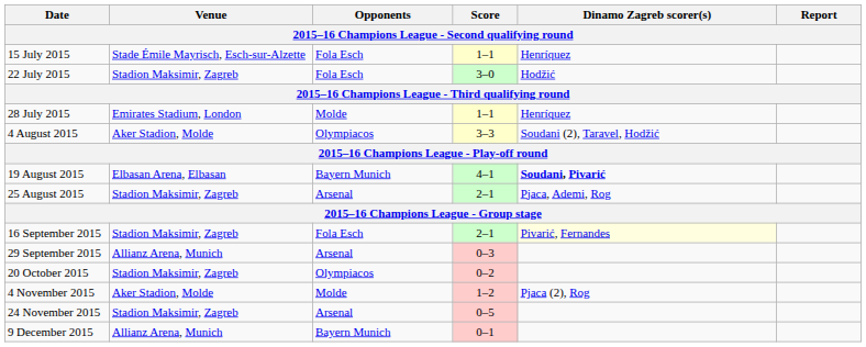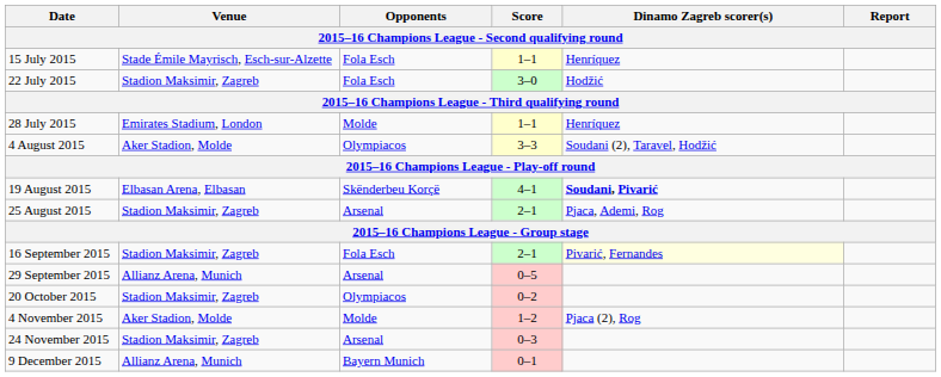 <table class="wikitable" style="font-size:95%;">
 <tr>
 <th width=125>Date</th>
 <th width=250>Venue</th>
 <th width=170>Opponents</th>
 <th width= 75>Score</th>
 <th width=320>Dinamo Zagreb scorer(s)</th>
 <th width=100>Report</th>
 </tr>
 <tr>
 <th colspan=7><a href='#'>2015–16 Champions League - Second qualifying round</a></th>
 </tr>
 <tr>
 <td>15 July 2015</td>
 <td><a href='#'>Stade Émile Mayrisch</a>, <a href='#'>Esch-sur-Alzette</a></td>
 <td> <a href='#'>Fola Esch</a></td>
 <td align=center bgcolor=#FFFFCC>1–1</td>
 <td><a href='#'>Henríquez</a></td>
 <td></td>
 </tr>
 <tr>
 <td>22 July 2015</td>
 <td><a href='#'>Stadion Maksimir</a>, <a href='#'>Zagreb</a></td>
 <td> <a href='#'>Fola Esch</a></td>
 <td align=center bgcolor=#CCFFCC>3–0</td>
 <td><a href='#'>Hodžić</a></td>
 <td></td>
 </tr>
 <tr>
 <th colspan=7><a href='#'>2015–16 Champions League - Third qualifying round</a></th>
 </tr>
 <tr>
 <td>28 July 2015</td>
 <td><a href='#'>Emirates Stadium</a>, <a href='#'>London</a></td>
 <td> <a href='#'>Molde</a></td>
 <td align=center bgcolor=#FFFFCC>1–1</td>
 <td><a href='#'>Henríquez</a></td>
 <td></td>
 </tr>
 <tr>
 <td>4 August 2015</td>
 <td><a href='#'>Aker Stadion</a>, <a href='#'>Molde</a></td>
 <td> <a href='#'>Olympiacos</a></td>
 <td align=center bgcolor=#FFFFCC>3–3</td>
 <td><a href='#'>Soudani</a> (2), <a href='#'>Taravel</a>, <a href='#'>Hodžić</a></td>
 <td></td>
 </tr>
 <tr>
 <th colspan=7><a href='#'>2015–16 Champions League - Play-off round</a></th>
 </tr>
 <tr>
 <td>19 August 2015</td>
 <td><a href='#'>Elbasan Arena</a>, <a href='#'>Elbasan</a></td>
-<td> <a href='#'>Bayern Munich</a></td>
+<td> <a href='#'>Skënderbeu Korçë</a></td>
 <td align=center bgcolor=#CCFFCC>4–1</td>
 <td><strong><a href='#'>Soudani</a>, <a href='#'>Pivarić</a></strong></td>
 <td></td>
 </tr>
 <tr>
 <td>25 August 2015</td>
 <td><a href='#'>Stadion Maksimir</a>, <a href='#'>Zagreb</a></td>
 <td> <a href='#'>Arsenal</a></td>
 <td align=center bgcolor=#CCFFCC>2–1</td>
 <td><a href='#'>Pjaca</a>, <a href='#'>Ademi</a>, <a href='#'>Rog</a></td>
 <td></td>
 </tr>
 <tr>
 <th colspan=7><a href='#'>2015–16 Champions League - Group stage</a></th>
 </tr>
 <tr>
 <td>16 September 2015</td>
 <td><a href='#'>Stadion Maksimir</a>, <a href='#'>Zagreb</a></td>
 <td> <a href='#'>Fola Esch</a></td>
 <td align=center bgcolor=#CCFFCC>2–1</td>
 <td style="background: lightyellow;"><a href='#'>Pivarić</a>, <a href='#'>Fernandes</a></td>
 <td></td>
 </tr>
 <tr>
 <td>29 September 2015</td>
 <td><a href='#'>Allianz Arena</a>, <a href='#'>Munich</a></td>
 <td> <a href='#'>Arsenal</a></td>
-<td align=center bgcolor=#FFCCCC>0–3</td>
+<td align=center bgcolor=#FFCCCC>0–5</td>
 <td></td>
 <td></td>
 </tr>
 <tr>
 <td>20 October 2015</td>
 <td><a href='#'>Stadion Maksimir</a>, <a href='#'>Zagreb</a></td>
 <td> <a href='#'>Olympiacos</a></td>
 <td align=center bgcolor=#FFCCCC>0–2</td>
 <td></td>
 <td></td>
 </tr>
 <tr>
 <td>4 November 2015</td>
 <td><a href='#'>Aker Stadion</a>, <a href='#'>Molde</a></td>
 <td> <a href='#'>Molde</a></td>
 <td align=center bgcolor=#FFCCCC>1–2</td>
 <td><a href='#'>Pjaca</a> (2), <a href='#'>Rog</a></td>
 <td></td>
 </tr>
 <tr>
 <td>24 November 2015</td>
 <td><a href='#'>Stadion Maksimir</a>, <a href='#'>Zagreb</a></td>
 <td> <a href='#'>Arsenal</a></td>
-<td align=center bgcolor=#FFCCCC>0–5</td>
+<td align=center bgcolor=#FFCCCC>0–3</td>
 <td></td>
 <td></td>
 </tr>
 <tr>
 <td>9 December 2015</td>
 <td><a href='#'>Allianz Arena</a>, <a href='#'>Munich</a></td>
 <td> <a href='#'>Bayern Munich</a></td>
 <td align=center bgcolor=#FFCCCC>0–1</td>
 <td></td>
 <td></td>
 </tr>
 </table>
